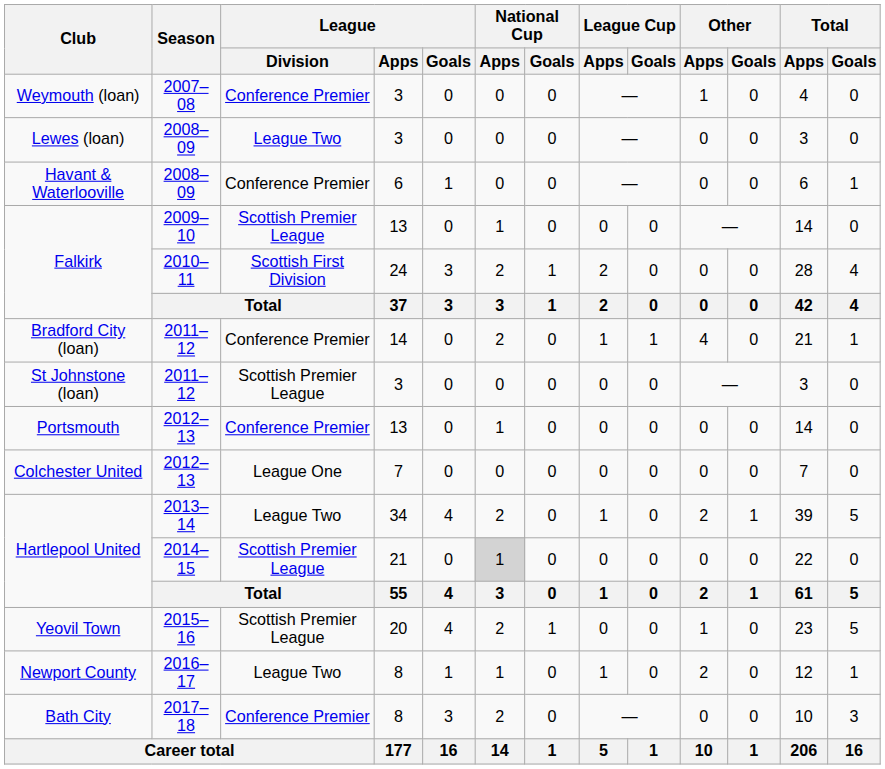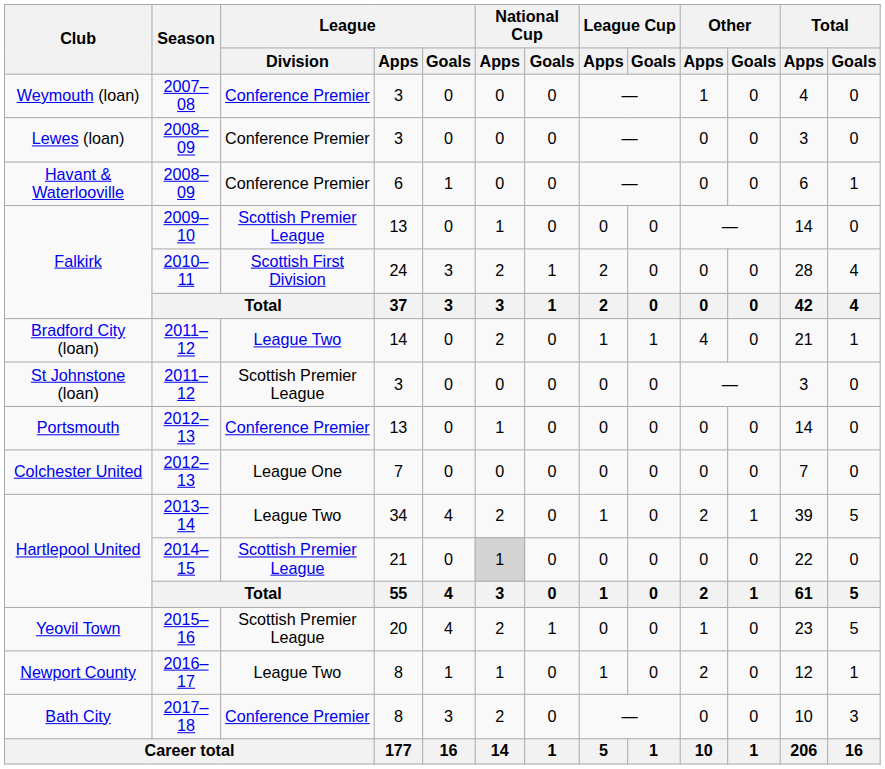 <table class="wikitable" style="text-align: center">
 <tr>
 <th rowspan="2">Club</th>
 <th rowspan="2">Season</th>
 <th colspan="3">League</th>
 <th colspan="2">National Cup</th>
 <th colspan="2">League Cup</th>
 <th colspan="2">Other</th>
 <th colspan="2">Total</th>
 </tr>
 <tr>
 <th>Division</th>
 <th>Apps</th>
 <th>Goals</th>
 <th>Apps</th>
 <th>Goals</th>
 <th>Apps</th>
 <th>Goals</th>
 <th>Apps</th>
 <th>Goals</th>
 <th>Apps</th>
 <th>Goals</th>
 </tr>
 <tr>
 <td><a href='#'>Weymouth</a> (loan)</td>
 <td><a href='#'>2007–08</a></td>
 <td><a href='#'>Conference Premier</a></td>
 <td>3</td>
 <td>0</td>
 <td>0</td>
 <td>0</td>
 <td colspan="2">—</td>
 <td>1</td>
 <td>0</td>
 <td>4</td>
 <td>0</td>
 </tr>
 <tr>
 <td><a href='#'>Lewes</a> (loan)</td>
 <td><a href='#'>2008–09</a></td>
-<td><a href='#'>League Two</a></td>
+<td>Conference Premier</td>
 <td>3</td>
 <td>0</td>
 <td>0</td>
 <td>0</td>
 <td colspan="2">—</td>
 <td>0</td>
 <td>0</td>
 <td>3</td>
 <td>0</td>
 </tr>
 <tr>
 <td><a href='#'>Havant & Waterlooville</a></td>
 <td><a href='#'>2008–09</a></td>
 <td>Conference Premier</td>
 <td>6</td>
 <td>1</td>
 <td>0</td>
 <td>0</td>
 <td colspan="2">—</td>
 <td>0</td>
 <td>0</td>
 <td>6</td>
 <td>1</td>
 </tr>
 <tr>
 <td rowspan="3"><a href='#'>Falkirk</a></td>
 <td><a href='#'>2009–10</a></td>
 <td><a href='#'>Scottish Premier League</a></td>
 <td>13</td>
 <td>0</td>
 <td>1</td>
 <td>0</td>
 <td>0</td>
 <td>0</td>
 <td colspan="2">—</td>
 <td>14</td>
 <td>0</td>
 </tr>
 <tr>
 <td><a href='#'>2010–11</a></td>
 <td><a href='#'>Scottish First Division</a></td>
 <td>24</td>
 <td>3</td>
 <td>2</td>
 <td>1</td>
 <td>2</td>
 <td>0</td>
 <td>0</td>
 <td>0</td>
 <td>28</td>
 <td>4</td>
 </tr>
 <tr>
 <th colspan="2">Total</th>
 <th>37</th>
 <th>3</th>
 <th>3</th>
 <th>1</th>
 <th>2</th>
 <th>0</th>
 <th>0</th>
 <th>0</th>
 <th>42</th>
 <th>4</th>
 </tr>
 <tr>
 <td><a href='#'>Bradford City</a> (loan)</td>
 <td><a href='#'>2011–12</a></td>
-<td>Conference Premier</td>
+<td><a href='#'>League Two</a></td>
 <td>14</td>
 <td>0</td>
 <td>2</td>
 <td>0</td>
 <td>1</td>
 <td>1</td>
 <td>4</td>
 <td>0</td>
 <td>21</td>
 <td>1</td>
 </tr>
 <tr>
 <td><a href='#'>St Johnstone</a> (loan)</td>
 <td><a href='#'>2011–12</a></td>
 <td>Scottish Premier League</td>
 <td>3</td>
 <td>0</td>
 <td>0</td>
 <td>0</td>
 <td>0</td>
 <td>0</td>
 <td colspan="2">—</td>
 <td>3</td>
 <td>0</td>
 </tr>
 <tr>
 <td><a href='#'>Portsmouth</a></td>
 <td><a href='#'>2012–13</a></td>
 <td><a href='#'>Conference Premier</a></td>
 <td>13</td>
 <td>0</td>
 <td>1</td>
 <td>0</td>
 <td>0</td>
 <td>0</td>
 <td>0</td>
 <td>0</td>
 <td>14</td>
 <td>0</td>
 </tr>
 <tr>
 <td><a href='#'>Colchester United</a></td>
 <td><a href='#'>2012–13</a></td>
 <td>League One</td>
 <td>7</td>
 <td>0</td>
 <td>0</td>
 <td>0</td>
 <td>0</td>
 <td>0</td>
 <td>0</td>
 <td>0</td>
 <td>7</td>
 <td>0</td>
 </tr>
 <tr>
 <td rowspan="3"><a href='#'>Hartlepool United</a></td>
 <td><a href='#'>2013–14</a></td>
 <td>League Two</td>
 <td>34</td>
 <td>4</td>
 <td>2</td>
 <td>0</td>
 <td>1</td>
 <td>0</td>
 <td>2</td>
 <td>1</td>
 <td>39</td>
 <td>5</td>
 </tr>
 <tr>
 <td><a href='#'>2014–15</a></td>
 <td><a href='#'>Scottish Premier League</a></td>
 <td>21</td>
 <td>0</td>
 <td style="background: lightgrey;">1</td>
 <td>0</td>
 <td>0</td>
 <td>0</td>
 <td>0</td>
 <td>0</td>
 <td>22</td>
 <td>0</td>
 </tr>
 <tr>
 <th colspan="2">Total</th>
 <th>55</th>
 <th>4</th>
 <th>3</th>
 <th>0</th>
 <th>1</th>
 <th>0</th>
 <th>2</th>
 <th>1</th>
 <th>61</th>
 <th>5</th>
 </tr>
 <tr>
 <td><a href='#'>Yeovil Town</a></td>
 <td><a href='#'>2015–16</a></td>
 <td>Scottish Premier League</td>
 <td>20</td>
 <td>4</td>
 <td>2</td>
 <td>1</td>
 <td>0</td>
 <td>0</td>
 <td>1</td>
 <td>0</td>
 <td>23</td>
 <td>5</td>
 </tr>
 <tr>
 <td><a href='#'>Newport County</a></td>
 <td><a href='#'>2016–17</a></td>
 <td>League Two</td>
 <td>8</td>
 <td>1</td>
 <td>1</td>
 <td>0</td>
 <td>1</td>
 <td>0</td>
 <td>2</td>
 <td>0</td>
 <td>12</td>
 <td>1</td>
 </tr>
 <tr>
 <td><a href='#'>Bath City</a></td>
 <td><a href='#'>2017–18</a></td>
 <td><a href='#'>Conference Premier</a></td>
 <td>8</td>
 <td>3</td>
 <td>2</td>
 <td>0</td>
 <td colspan="2">—</td>
 <td>0</td>
 <td>0</td>
 <td>10</td>
 <td>3</td>
 </tr>
 <tr>
 <th colspan=3>Career total</th>
 <th>177</th>
 <th>16</th>
 <th>14</th>
 <th>1</th>
 <th>5</th>
 <th>1</th>
 <th>10</th>
 <th>1</th>
 <th>206</th>
 <th>16</th>
 </tr>
 </table>
